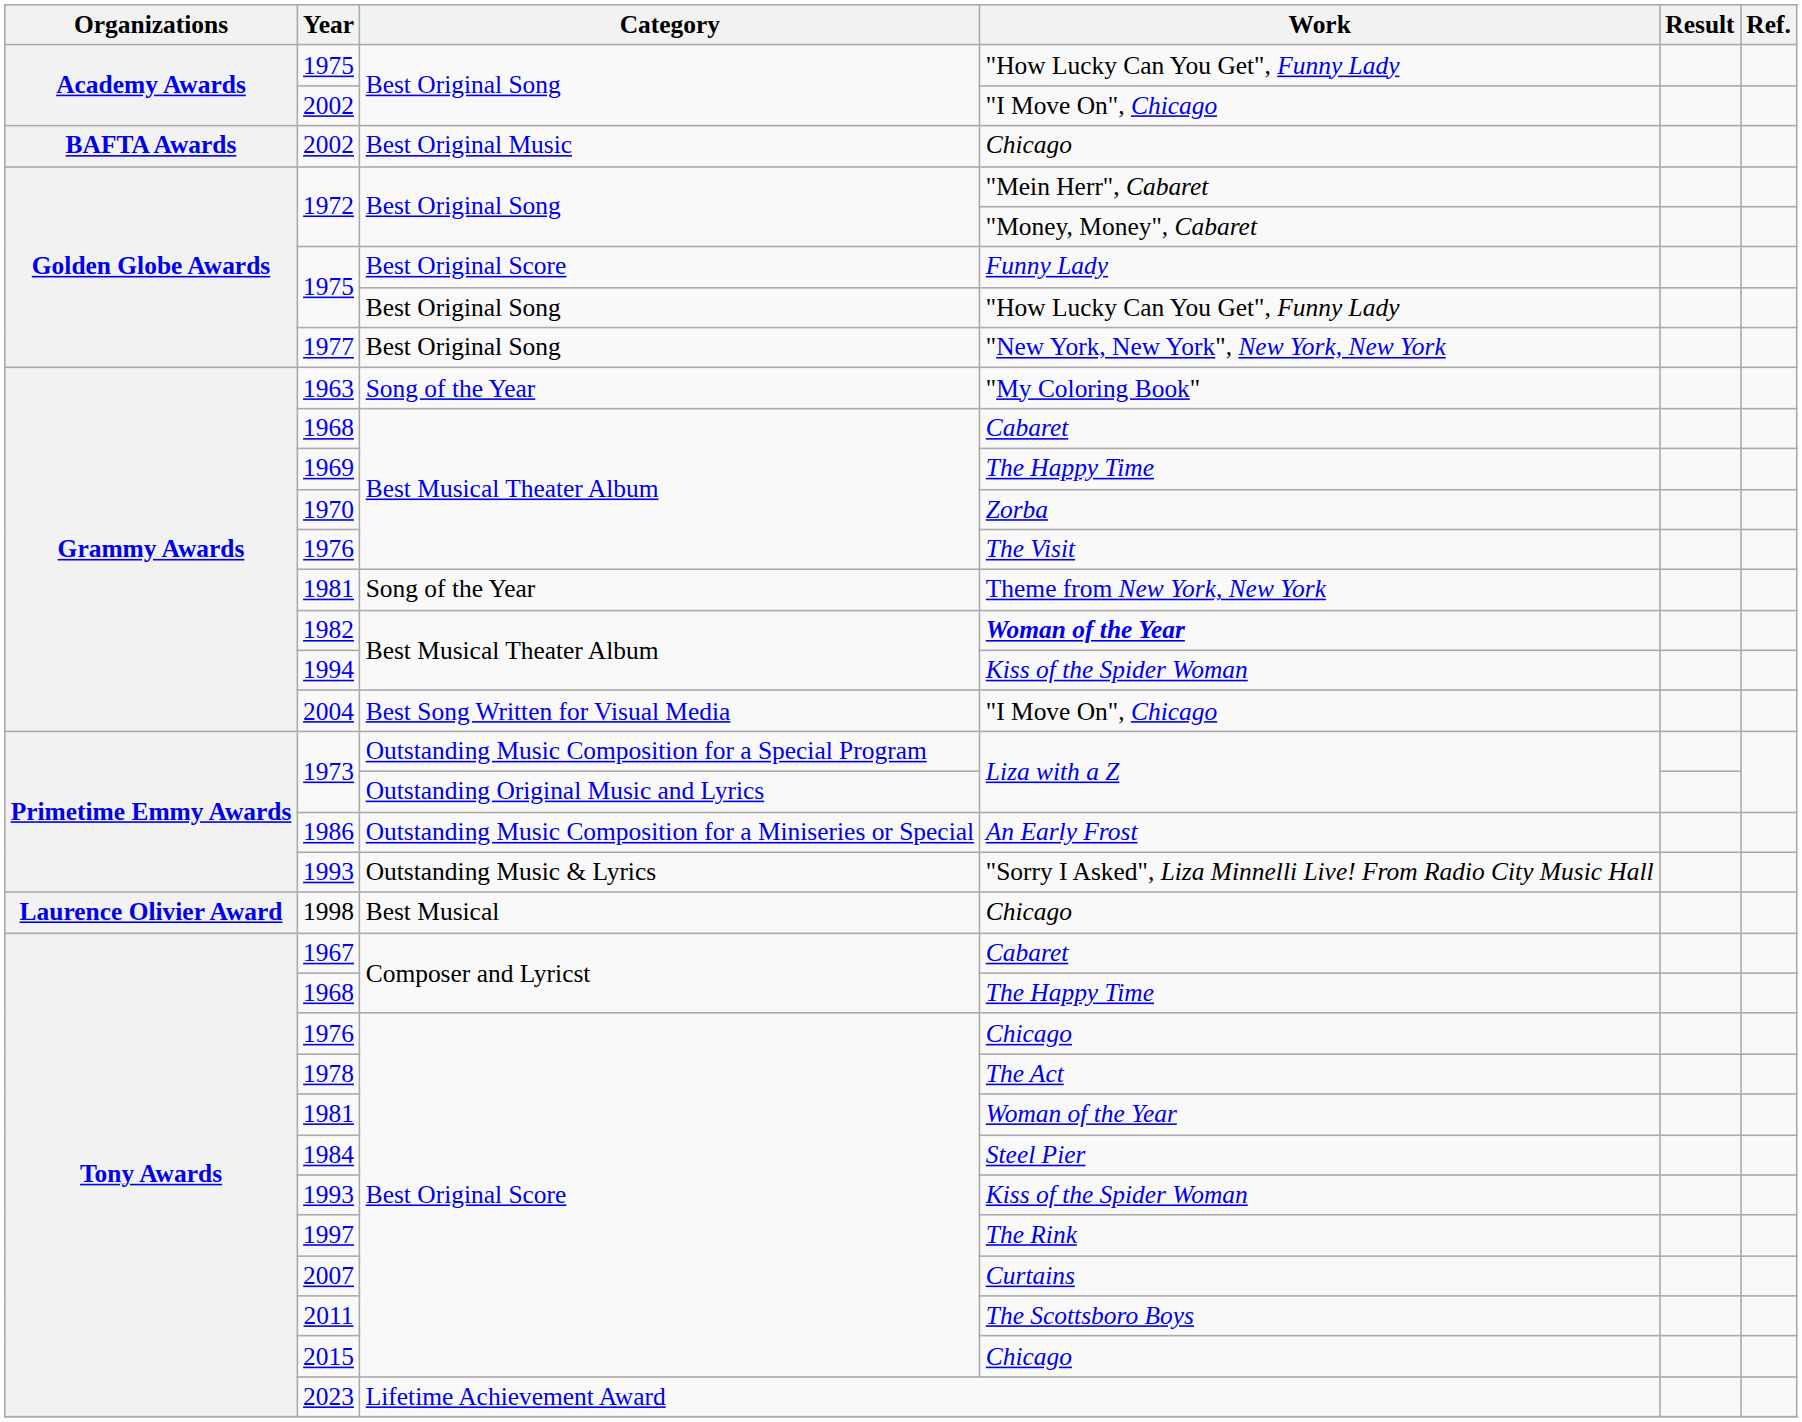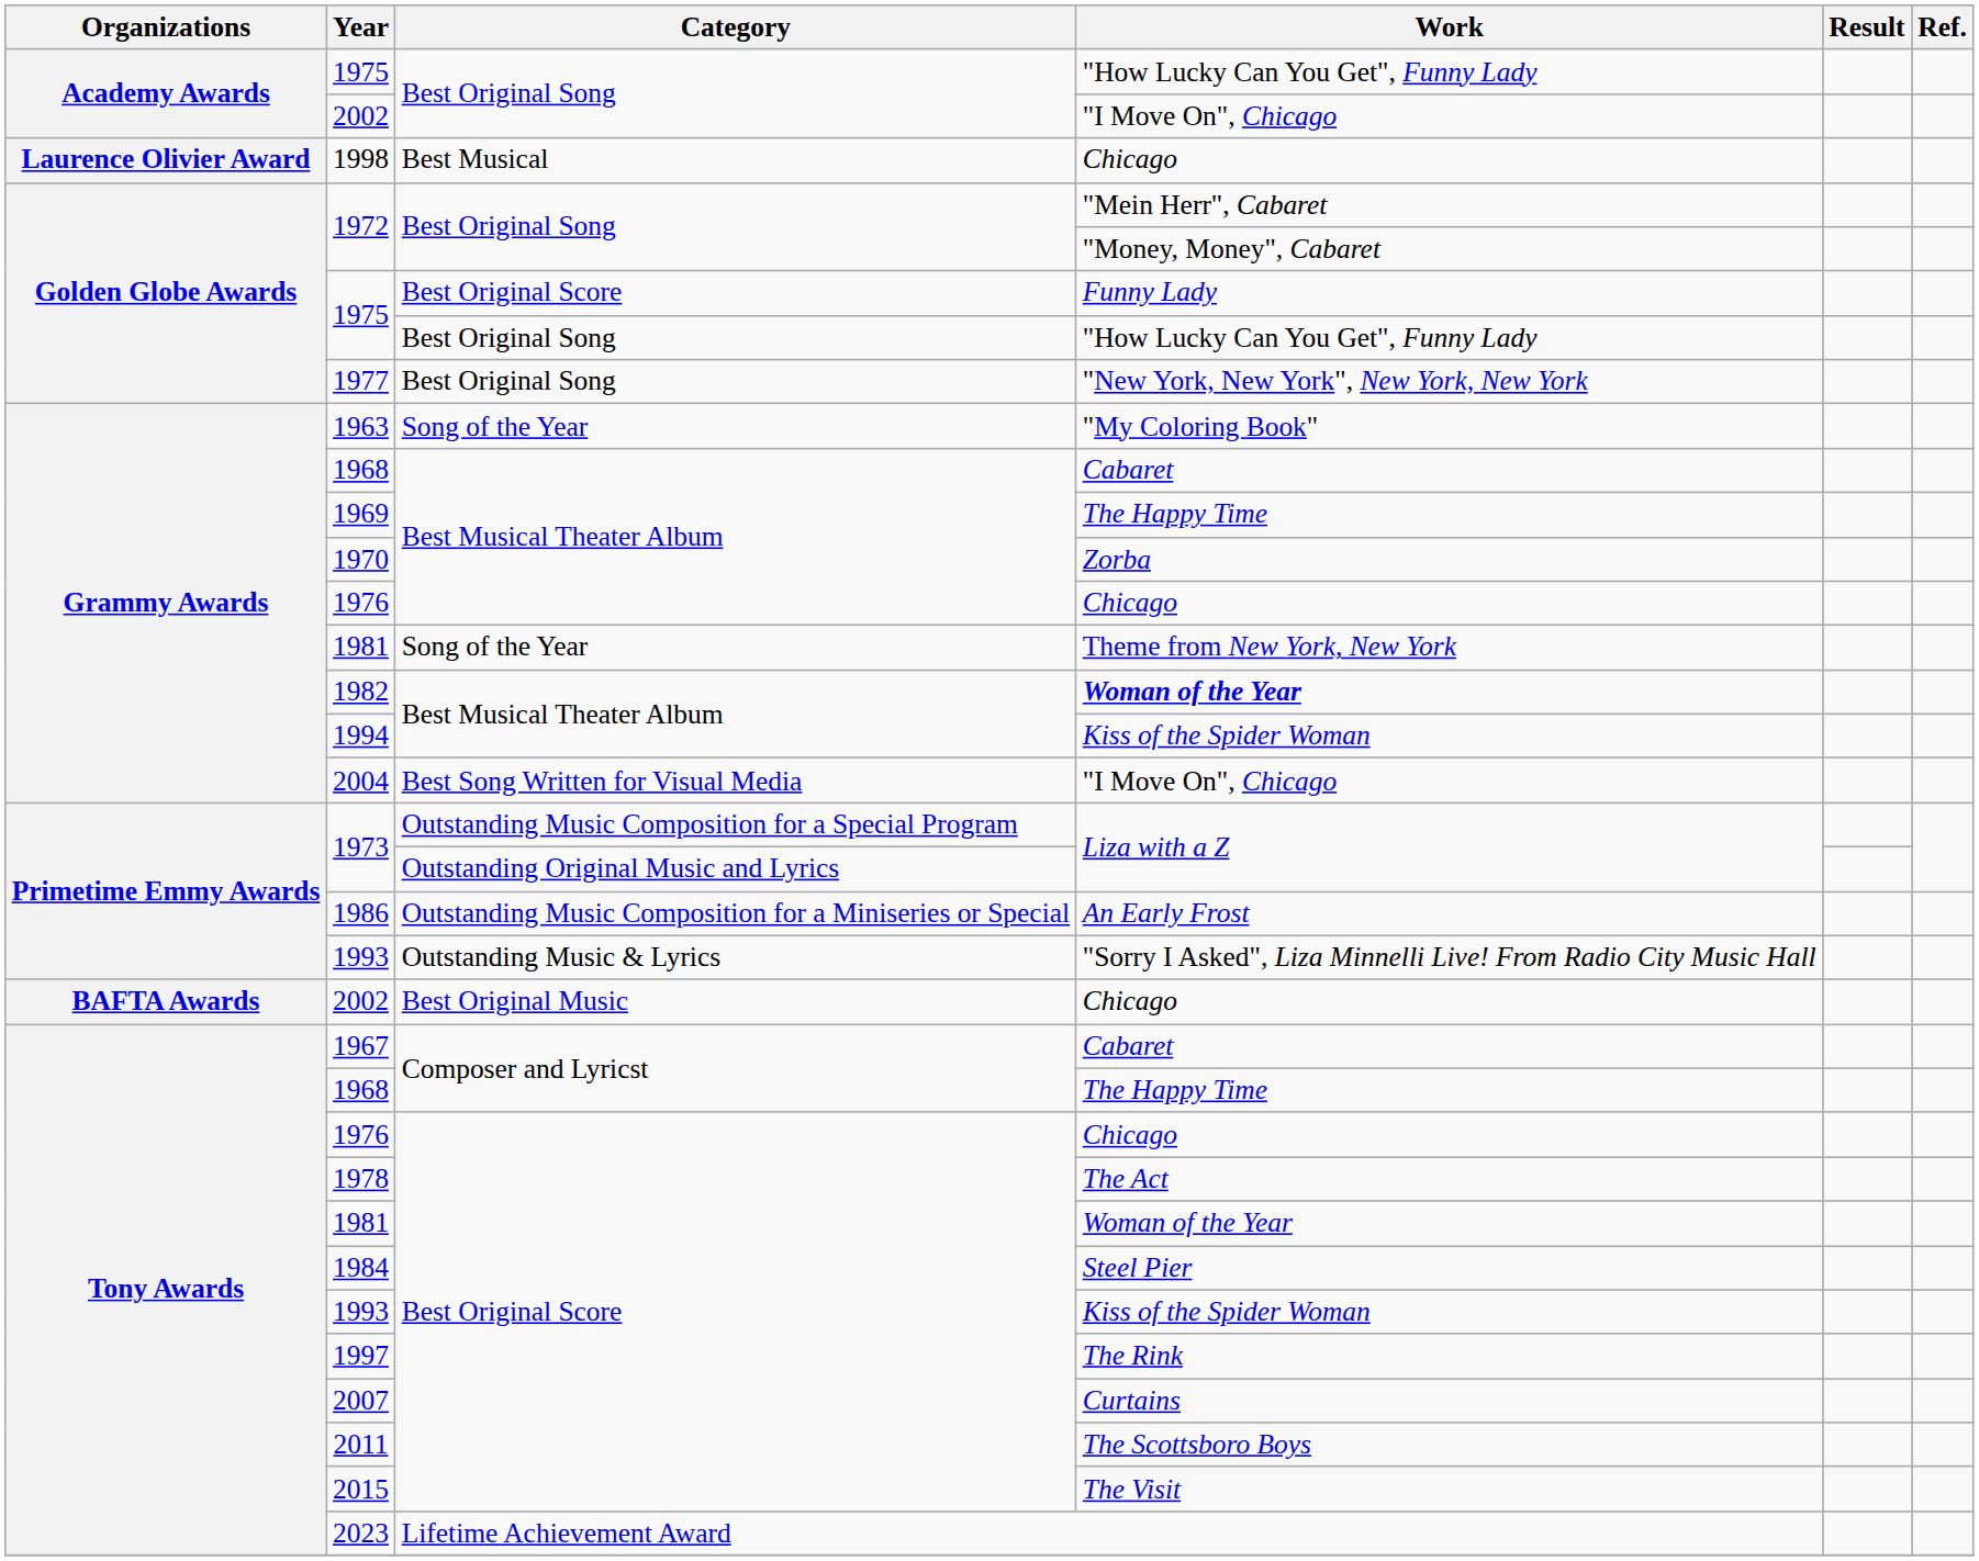 <table class="wikitable sortable plainrowheaders">
 <tr>
 <th>Organizations</th>
 <th>Year</th>
 <th>Category</th>
 <th>Work</th>
 <th>Result</th>
 <th class="unsortable">Ref.</th>
 </tr>
 <tr>
 <th rowspan="2" scope="row"><a href='#'>Academy Awards</a></th>
 <td style="text-align:center;"><a href='#'>1975</a></td>
 <td rowspan=2><a href='#'>Best Original Song</a></td>
 <td>"How Lucky Can You Get", <em><a href='#'>Funny Lady</a></em></td>
 <td></td>
 <td style="text-align:center;"></td>
 </tr>
 <tr>
 <td style="text-align:center;"><a href='#'>2002</a></td>
 <td>"I Move On", <em><a href='#'>Chicago</a></em></td>
 <td></td>
 <td style="text-align:center;"></td>
 </tr>
 <tr>
-<th rowspan="1" scope="row"><a href='#'>BAFTA Awards</a></th>
-<td style="text-align:center;"><a href='#'>2002</a></td>
-<td><a href='#'>Best Original Music</a></td>
+<th rowspan="1" scope="row"><a href='#'>Laurence Olivier Award</a></th>
+<td style="text-align:center;">1998</td>
+<td>Best Musical</td>
 <td><em>Chicago</em></td>
 <td></td>
 <td style="text-align:center;"></td>
 </tr>
 <tr>
 <th rowspan="5" scope="row"><a href='#'>Golden Globe Awards</a></th>
 <td style="text-align:center;", rowspan=2><a href='#'>1972</a></td>
 <td rowspan=2><a href='#'>Best Original Song</a></td>
 <td>"Mein Herr", <em>Cabaret</em></td>
 <td></td>
 <td style="text-align:center;"></td>
 </tr>
 <tr>
 <td>"Money, Money", <em>Cabaret</em></td>
 <td></td>
 <td style="text-align:center;"></td>
 </tr>
 <tr>
 <td style="text-align:center;", rowspan=2><a href='#'>1975</a></td>
 <td><a href='#'>Best Original Score</a></td>
 <td><em><a href='#'>Funny Lady</a></em></td>
 <td></td>
 <td style="text-align:center;"></td>
 </tr>
 <tr>
 <td>Best Original Song</td>
 <td>"How Lucky Can You Get", <em>Funny Lady</em></td>
 <td></td>
 <td style="text-align:center;"></td>
 </tr>
 <tr>
 <td style="text-align:center;"><a href='#'>1977</a></td>
 <td>Best Original Song</td>
 <td>"<a href='#'>New York, New York</a>", <em><a href='#'>New York, New York</a></em></td>
 <td></td>
 <td style="text-align:center;"></td>
 </tr>
 <tr>
 <th rowspan="9" scope="row"><a href='#'>Grammy Awards</a></th>
 <td style="text-align:center;"><a href='#'>1963</a></td>
 <td><a href='#'>Song of the Year</a></td>
 <td>"<a href='#'>My Coloring Book</a>"</td>
 <td></td>
 <td style="text-align:center;"></td>
 </tr>
 <tr>
 <td style="text-align:center;"><a href='#'>1968</a></td>
 <td rowspan=4><a href='#'>Best Musical Theater Album</a></td>
 <td><em><a href='#'>Cabaret</a></em></td>
 <td></td>
 <td style="text-align:center;"></td>
 </tr>
 <tr>
 <td style="text-align:center;"><a href='#'>1969</a></td>
 <td><em><a href='#'>The Happy Time</a></em></td>
 <td></td>
 <td style="text-align:center;"></td>
 </tr>
 <tr>
 <td style="text-align:center;"><a href='#'>1970</a></td>
 <td><em><a href='#'>Zorba</a></em></td>
 <td></td>
 <td style="text-align:center;"></td>
 </tr>
 <tr>
 <td style="text-align:center;"><a href='#'>1976</a></td>
-<td><em><a href='#'>The Visit</a></em></td>
+<td><em><a href='#'>Chicago</a></em></td>
 <td></td>
 <td style="text-align:center;"></td>
 </tr>
 <tr>
 <td style="text-align:center;"><a href='#'>1981</a></td>
 <td>Song of the Year</td>
 <td><a href='#'>Theme from <em>New York, New York</em></a></td>
 <td></td>
 <td style="text-align:center;"></td>
 </tr>
 <tr>
 <td style="text-align:center;"><a href='#'>1982</a></td>
 <td rowspan=2>Best Musical Theater Album</td>
 <td><strong><em><a href='#'>Woman of the Year</a></em></strong></td>
 <td></td>
 <td style="text-align:center;"></td>
 </tr>
 <tr>
 <td style="text-align:center;"><a href='#'>1994</a></td>
 <td><em><a href='#'>Kiss of the Spider Woman</a></em></td>
 <td></td>
 <td style="text-align:center;"></td>
 </tr>
 <tr>
 <td style="text-align:center;"><a href='#'>2004</a></td>
 <td><a href='#'>Best Song Written for Visual Media</a></td>
 <td>"I Move On", <em><a href='#'>Chicago</a></em></td>
 <td></td>
 <td style="text-align:center;"></td>
 </tr>
 <tr>
 <th rowspan="4" scope="row"><a href='#'>Primetime Emmy Awards</a></th>
 <td style="text-align:center;", rowspan=2><a href='#'>1973</a></td>
 <td><a href='#'>Outstanding Music Composition for a Special Program</a></td>
 <td rowspan=2><em><a href='#'>Liza with a Z</a></em></td>
 <td></td>
 <td style="text-align:center;", rowspan=2></td>
 </tr>
 <tr>
 <td><a href='#'>Outstanding Original Music and Lyrics</a></td>
 <td></td>
 </tr>
 <tr>
 <td style="text-align:center;"><a href='#'>1986</a></td>
 <td><a href='#'>Outstanding Music Composition for a Miniseries or Special</a></td>
 <td><em><a href='#'>An Early Frost</a></em></td>
 <td></td>
 <td style="text-align:center;"></td>
 </tr>
 <tr>
 <td style="text-align:center;"><a href='#'>1993</a></td>
 <td>Outstanding Music & Lyrics</td>
 <td>"Sorry I Asked", <em>Liza Minnelli Live! From Radio City Music Hall</em></td>
 <td></td>
 <td style="text-align:center;"></td>
 </tr>
 <tr>
-<th rowspan="1" scope="row"><a href='#'>Laurence Olivier Award</a></th>
-<td style="text-align:center;">1998</td>
-<td>Best Musical</td>
+<th rowspan="1" scope="row"><a href='#'>BAFTA Awards</a></th>
+<td style="text-align:center;"><a href='#'>2002</a></td>
+<td><a href='#'>Best Original Music</a></td>
 <td><em>Chicago</em></td>
 <td></td>
 <td style="text-align:center;"></td>
 </tr>
 <tr>
 <th rowspan="12" scope="row"><a href='#'>Tony Awards</a></th>
 <td style="text-align:center;"><a href='#'>1967</a></td>
 <td rowspan=2>Composer and Lyricst</td>
 <td><em><a href='#'>Cabaret</a></em></td>
 <td></td>
 <td style="text-align:center;"></td>
 </tr>
 <tr>
 <td style="text-align:center;"><a href='#'>1968</a></td>
 <td><em><a href='#'>The Happy Time</a></em></td>
 <td></td>
 <td style="text-align:center;"></td>
 </tr>
 <tr>
 <td style="text-align:center;"><a href='#'>1976</a></td>
 <td rowspan=9><a href='#'>Best Original Score</a></td>
 <td><em><a href='#'>Chicago</a></em></td>
 <td></td>
 <td style="text-align:center;"></td>
 </tr>
 <tr>
 <td style="text-align:center;"><a href='#'>1978</a></td>
 <td><em><a href='#'>The Act</a></em></td>
 <td></td>
 <td style="text-align:center;"></td>
 </tr>
 <tr>
 <td style="text-align:center;"><a href='#'>1981</a></td>
 <td><em><a href='#'>Woman of the Year</a></em></td>
 <td></td>
 <td style="text-align:center;"></td>
 </tr>
 <tr>
 <td style="text-align:center;"><a href='#'>1984</a></td>
 <td><em><a href='#'>Steel Pier</a></em></td>
 <td></td>
 <td style="text-align:center;"></td>
 </tr>
 <tr>
 <td style="text-align:center;"><a href='#'>1993</a></td>
 <td><em><a href='#'>Kiss of the Spider Woman</a></em></td>
 <td></td>
 <td style="text-align:center;"></td>
 </tr>
 <tr>
 <td style="text-align:center;"><a href='#'>1997</a></td>
 <td><em><a href='#'>The Rink</a></em></td>
 <td></td>
 <td style="text-align:center;"></td>
 </tr>
 <tr>
 <td style="text-align:center;"><a href='#'>2007</a></td>
 <td><em><a href='#'>Curtains</a></em></td>
 <td></td>
 <td style="text-align:center;"></td>
 </tr>
 <tr>
 <td style="text-align:center;"><a href='#'>2011</a></td>
 <td><em><a href='#'>The Scottsboro Boys</a></em></td>
 <td></td>
 <td style="text-align:center;"></td>
 </tr>
 <tr>
 <td style="text-align:center;"><a href='#'>2015</a></td>
-<td><em><a href='#'>Chicago</a></em></td>
+<td><em><a href='#'>The Visit</a></em></td>
 <td></td>
 <td style="text-align:center;"></td>
 </tr>
 <tr>
 <td style="text-align:center;"><a href='#'>2023</a></td>
 <td colspan=2><a href='#'>Lifetime Achievement Award</a></td>
 <td></td>
 <td style="text-align:center;"></td>
 </tr>
 <tr>
 </tr>
 </table>
